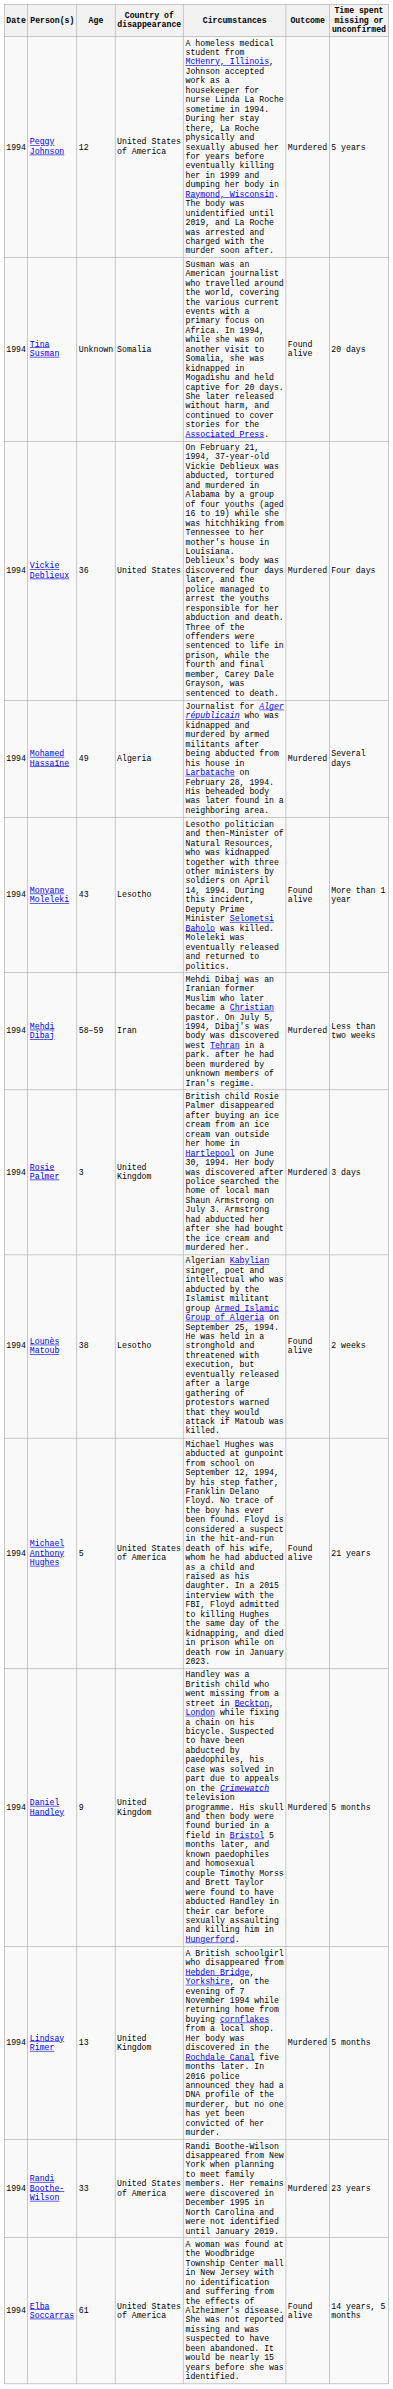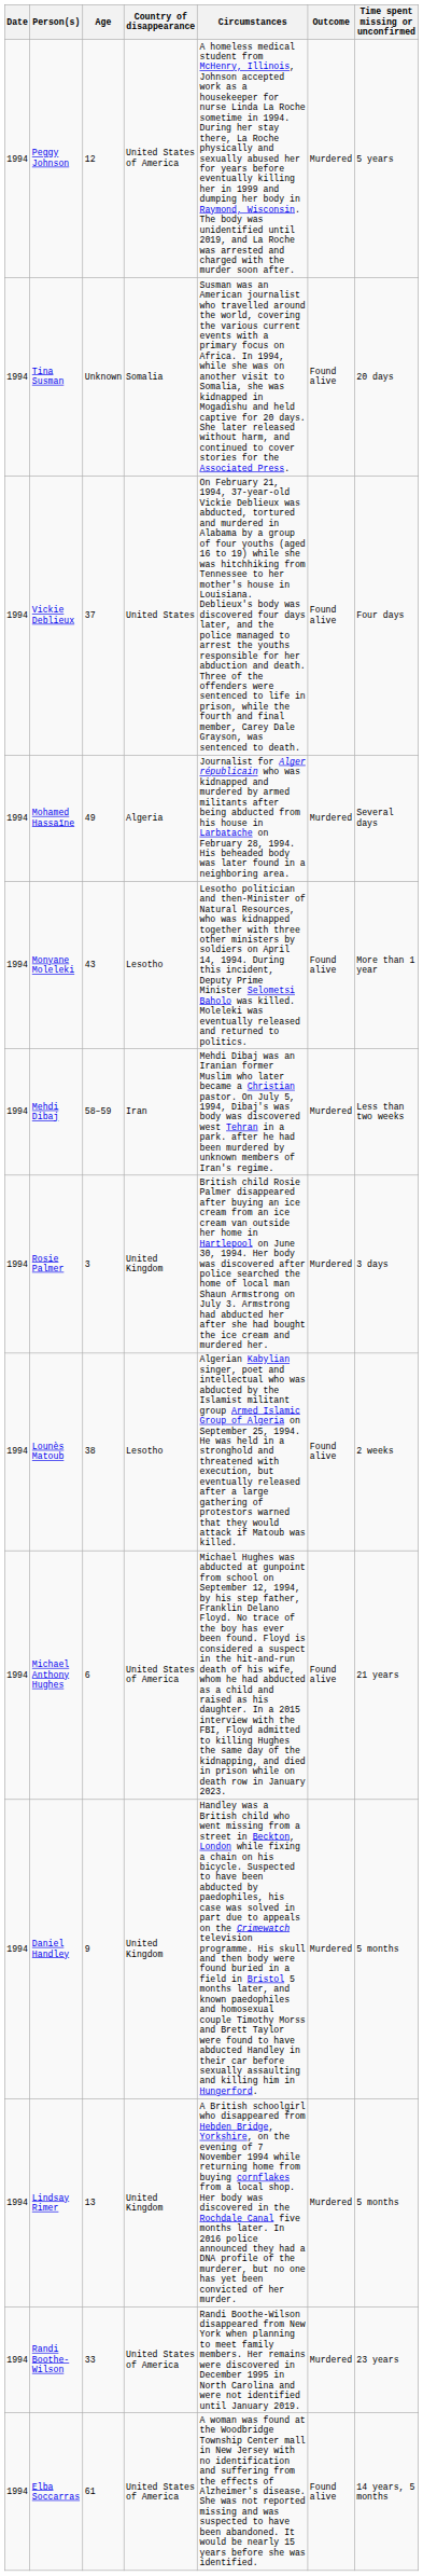 <table class="wikitable sortable zebra">
 <tr>
 <th data-sort-type="isoDate">Date</th>
 <th data-sort-type="text">Person(s)</th>
 <th data-sort-type="text">Age</th>
 <th>Country of disappearance</th>
 <th class="unsortable">Circumstances</th>
 <th data-sort-type="text">Outcome</th>
 <th data-sort-type="value">Time spent missing or unconfirmed</th>
 </tr>
 <tr>
 <td>1994</td>
 <td><a href='#'>Peggy Johnson</a></td>
 <td data-sort-value="018">12</td>
 <td>United States of America</td>
 <td>A homeless medical student from <a href='#'>McHenry, Illinois</a>, Johnson accepted work as a housekeeper for nurse Linda La Roche sometime in 1994. During her stay there, La Roche physically and sexually abused her for years before eventually killing her in 1999 and dumping her body in <a href='#'>Raymond, Wisconsin</a>. The body was unidentified until 2019, and La Roche was arrested and charged with the murder soon after.</td>
 <td>Murdered</td>
 <td>5 years</td>
 </tr>
 <tr>
 <td>1994</td>
 <td><a href='#'>Tina Susman</a></td>
 <td>Unknown</td>
 <td>Somalia</td>
 <td>Susman was an American journalist who travelled around the world, covering the various current events with a primary focus on Africa. In 1994, while she was on another visit to Somalia, she was kidnapped in Mogadishu and held captive for 20 days. She later released without harm, and continued to cover stories for the <a href='#'>Associated Press</a>.</td>
 <td>Found alive</td>
 <td>20 days</td>
 </tr>
 <tr>
 <td>1994</td>
 <td><a href='#'>Vickie Deblieux</a></td>
-<td data-sort-value="037">36</td>
+<td data-sort-value="037">37</td>
 <td>United States</td>
 <td>On February 21, 1994, 37-year-old Vickie Deblieux was abducted, tortured and murdered in Alabama by a group of four youths (aged 16 to 19) while she was hitchhiking from Tennessee to her mother's house in Louisiana. Deblieux's body was discovered four days later, and the police managed to arrest the youths responsible for her abduction and death. Three of the offenders were sentenced to life in prison, while the fourth and final member, Carey Dale Grayson, was sentenced to death.</td>
-<td>Murdered</td>
+<td>Found alive</td>
 <td>Four days</td>
 </tr>
 <tr>
 <td>1994</td>
 <td><a href='#'>Mohamed Hassaïne</a></td>
 <td data-sort-value="049">49</td>
 <td>Algeria</td>
 <td>Journalist for <em><a href='#'>Alger républicain</a></em> who was kidnapped and murdered by armed militants after being abducted from his house in <a href='#'>Larbatache</a> on February 28, 1994. His beheaded body was later found in a neighboring area.</td>
 <td>Murdered</td>
 <td>Several days</td>
 </tr>
 <tr>
 <td>1994</td>
 <td><a href='#'>Monyane Moleleki</a></td>
 <td data-sort-value="043">43</td>
 <td>Lesotho</td>
 <td>Lesotho politician and then-Minister of Natural Resources, who was kidnapped together with three other ministers by soldiers on April 14, 1994. During this incident, Deputy Prime Minister <a href='#'>Selometsi Baholo</a> was killed. Moleleki was eventually released and returned to politics.</td>
 <td>Found alive</td>
 <td>More than 1 year</td>
 </tr>
 <tr>
 <td>1994</td>
 <td><a href='#'>Mehdi Dibaj</a></td>
 <td data-sort-value="058">58–59</td>
 <td>Iran</td>
 <td>Mehdi Dibaj was an Iranian former Muslim who later became a <a href='#'>Christian</a> pastor. On July 5, 1994, Dibaj's was body was discovered west <a href='#'>Tehran</a> in a park. after he had been murdered by unknown members of Iran's regime.</td>
 <td>Murdered</td>
 <td>Less than two weeks</td>
 </tr>
 <tr>
 <td>1994</td>
 <td><a href='#'>Rosie Palmer</a></td>
 <td data-sort-value="003">3</td>
 <td>United Kingdom</td>
 <td>British child Rosie Palmer disappeared after buying an ice cream from an ice cream van outside her home in <a href='#'>Hartlepool</a> on June 30, 1994. Her body was discovered after police searched the home of local man Shaun Armstrong on July 3. Armstrong had abducted her after she had bought the ice cream and murdered her.</td>
 <td>Murdered</td>
 <td>3 days</td>
 </tr>
 <tr>
 <td>1994</td>
 <td><a href='#'>Lounès Matoub</a></td>
 <td data-sort-value="038">38</td>
 <td>Lesotho</td>
 <td>Algerian <a href='#'>Kabylian</a> singer, poet and intellectual who was abducted by the Islamist militant group <a href='#'>Armed Islamic Group of Algeria</a> on September 25, 1994. He was held in a stronghold and threatened with execution, but eventually released after a large gathering of protestors warned that they would attack if Matoub was killed.</td>
 <td>Found alive</td>
 <td>2 weeks</td>
 </tr>
 <tr>
 <td data-sort-value="1994-09-12">1994</td>
 <td><a href='#'>Michael Anthony Hughes</a></td>
-<td data-sort-value="006">5</td>
+<td data-sort-value="006">6</td>
 <td>United States of America</td>
 <td>Michael Hughes was abducted at gunpoint from school on September 12, 1994, by his step father, Franklin Delano Floyd. No trace of the boy has ever been found. Floyd is considered a suspect in the hit-and-run death of his wife, whom he had abducted as a child and raised as his daughter. In a 2015 interview with the FBI, Floyd admitted to killing Hughes the same day of the kidnapping, and died in prison while on death row in January 2023.</td>
 <td>Found alive</td>
 <td>21 years</td>
 </tr>
 <tr>
 <td data-sort-value="1994-10-02">1994</td>
 <td><a href='#'>Daniel Handley</a></td>
 <td data-sort-value="009">9</td>
 <td>United Kingdom</td>
 <td>Handley was a British child who went missing from a street in <a href='#'>Beckton</a>, <a href='#'>London</a> while fixing a chain on his bicycle. Suspected to have been abducted by paedophiles, his case was solved in part due to appeals on the <em><a href='#'>Crimewatch</a></em> television programme. His skull and then body were found buried in a field in <a href='#'>Bristol</a> 5 months later, and known paedophiles and homosexual couple Timothy Morss and Brett Taylor were found to have abducted Handley in their car before sexually assaulting and killing him in <a href='#'>Hungerford</a>.</td>
 <td>Murdered</td>
 <td>5 months</td>
 </tr>
 <tr>
 <td data-sort-value="1994-01-07">1994</td>
 <td><a href='#'>Lindsay Rimer</a></td>
 <td data-sort-value="013">13</td>
 <td>United Kingdom</td>
 <td>A British schoolgirl who disappeared from <a href='#'>Hebden Bridge</a>, <a href='#'>Yorkshire</a>, on the evening of 7 November 1994 while returning home from buying <a href='#'>cornflakes</a> from a local shop. Her body was discovered in the <a href='#'>Rochdale Canal</a> five months later. In 2016 police announced they had a DNA profile of the murderer, but no one has yet been convicted of her murder.</td>
 <td>Murdered</td>
 <td>5 months</td>
 </tr>
 <tr>
 <td data-sort-value="1994-01-01">1994</td>
 <td><a href='#'>Randi Boothe-Wilson</a></td>
 <td data-sort-value="033">33</td>
 <td>United States of America</td>
 <td>Randi Boothe-Wilson disappeared from New York when planning to meet family members. Her remains were discovered in December 1995 in North Carolina and were not identified until January 2019.</td>
 <td>Murdered</td>
 <td>23 years</td>
 </tr>
 <tr>
 <td>1994</td>
 <td><a href='#'>Elba Soccarras</a></td>
 <td>61</td>
 <td>United States of America</td>
 <td>A woman was found at the Woodbridge Township Center mall in New Jersey with no identification and suffering from the effects of Alzheimer's disease. She was not reported missing and was suspected to have been abandoned. It would be nearly 15 years before she was identified.</td>
 <td>Found alive</td>
 <td>14 years, 5 months</td>
 </tr>
 </table>
